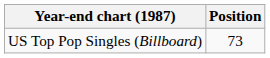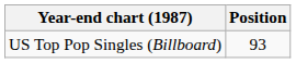 <table class="wikitable">
 <tr>
 <th>Year-end chart (1987)</th>
 <th>Position</th>
 </tr>
 <tr>
 <td>US Top Pop Singles (<em>Billboard</em>)</td>
-<td style="text-align:center;">73</td>
+<td style="text-align:center;">93</td>
 </tr>
 </table>
